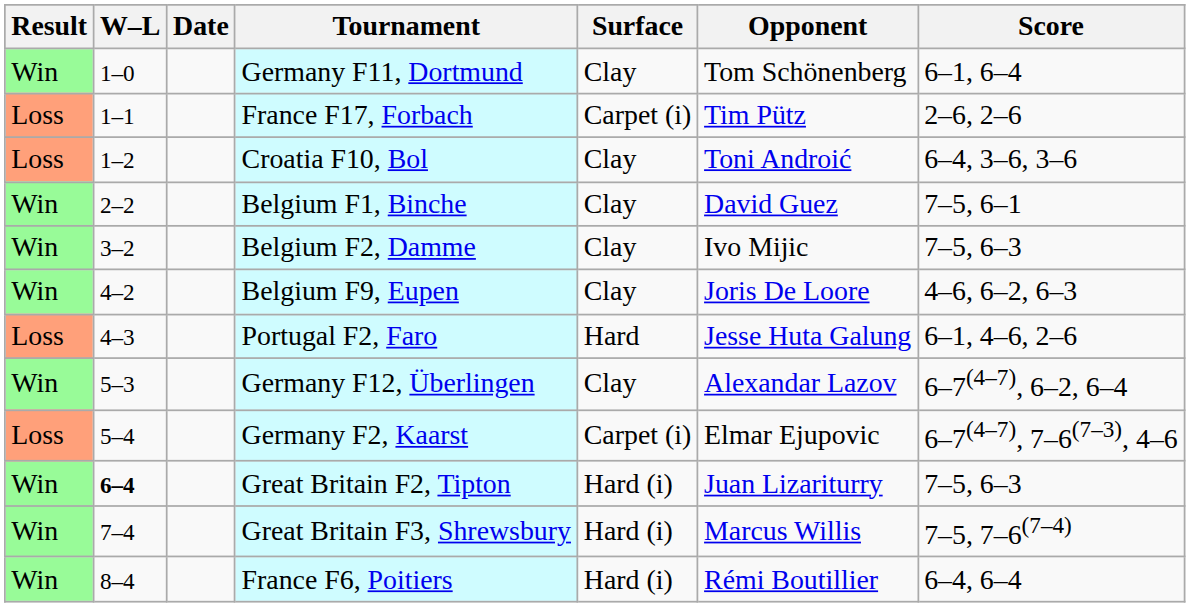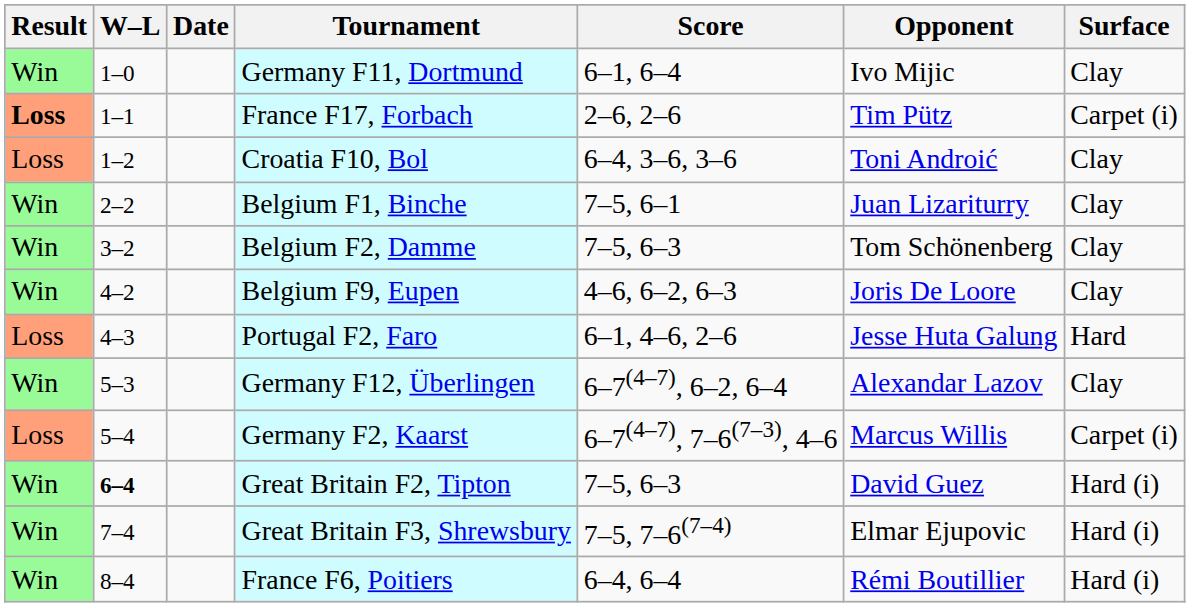 <table class="sortable wikitable nowrap">
 <tr>
 <th>Result</th>
 <th class="unsortable">W–L</th>
 <th>Date</th>
 <th>Tournament</th>
+<th class="unsortable">Score</th>
+<th>Opponent</th>
 <th>Surface</th>
-<th>Opponent</th>
-<th class="unsortable">Score</th>
 </tr>
 <tr>
 <td bgcolor=98fb98>Win</td>
 <td><small>1–0</small></td>
 <td></td>
 <td bgcolor=cffcff>Germany F11, <a href='#'>Dortmund</a></td>
+<td>6–1, 6–4</td>
+<td> Ivo Mijic</td>
 <td>Clay</td>
-<td> Tom Schönenberg</td>
-<td>6–1, 6–4</td>
 </tr>
 <tr>
-<td bgcolor=ffa07a>Loss</td>
+<td bgcolor=ffa07a><strong>Loss</strong></td>
 <td><small>1–1</small></td>
 <td></td>
 <td bgcolor=cffcff>France F17, <a href='#'>Forbach</a></td>
+<td>2–6, 2–6</td>
+<td> <a href='#'>Tim Pütz</a></td>
 <td>Carpet (i)</td>
-<td> <a href='#'>Tim Pütz</a></td>
-<td>2–6, 2–6</td>
 </tr>
 <tr>
 <td bgcolor=ffa07a>Loss</td>
 <td><small>1–2</small></td>
 <td></td>
 <td bgcolor=cffcff>Croatia F10, <a href='#'>Bol</a></td>
+<td>6–4, 3–6, 3–6</td>
+<td> <a href='#'>Toni Androić</a></td>
 <td>Clay</td>
-<td> <a href='#'>Toni Androić</a></td>
-<td>6–4, 3–6, 3–6</td>
 </tr>
 <tr>
 <td bgcolor=98fb98>Win</td>
 <td><small>2–2</small></td>
 <td></td>
 <td bgcolor=cffcff>Belgium F1, <a href='#'>Binche</a></td>
+<td>7–5, 6–1</td>
+<td> <a href='#'>Juan Lizariturry</a></td>
 <td>Clay</td>
-<td> <a href='#'>David Guez</a></td>
-<td>7–5, 6–1</td>
 </tr>
 <tr>
 <td bgcolor=98fb98>Win</td>
 <td><small>3–2</small></td>
 <td></td>
 <td bgcolor=cffcff>Belgium F2, <a href='#'>Damme</a></td>
+<td>7–5, 6–3</td>
+<td> Tom Schönenberg</td>
 <td>Clay</td>
-<td> Ivo Mijic</td>
-<td>7–5, 6–3</td>
 </tr>
 <tr>
 <td bgcolor=98fb98>Win</td>
 <td><small>4–2</small></td>
 <td></td>
 <td bgcolor=cffcff>Belgium F9, <a href='#'>Eupen</a></td>
+<td>4–6, 6–2, 6–3</td>
+<td> <a href='#'>Joris De Loore</a></td>
 <td>Clay</td>
-<td> <a href='#'>Joris De Loore</a></td>
-<td>4–6, 6–2, 6–3</td>
 </tr>
 <tr>
 <td bgcolor=ffa07a>Loss</td>
 <td><small>4–3</small></td>
 <td></td>
 <td bgcolor=cffcff>Portugal F2, <a href='#'>Faro</a></td>
+<td>6–1, 4–6, 2–6</td>
+<td nowrap> <a href='#'>Jesse Huta Galung</a></td>
 <td>Hard</td>
-<td nowrap> <a href='#'>Jesse Huta Galung</a></td>
-<td>6–1, 4–6, 2–6</td>
 </tr>
 <tr>
 <td bgcolor=98fb98>Win</td>
 <td><small>5–3</small></td>
 <td></td>
 <td bgcolor=cffcff>Germany F12, <a href='#'>Überlingen</a></td>
+<td>6–7<sup>(4–7)</sup>, 6–2, 6–4</td>
+<td> <a href='#'>Alexandar Lazov</a></td>
 <td>Clay</td>
-<td> <a href='#'>Alexandar Lazov</a></td>
-<td>6–7<sup>(4–7)</sup>, 6–2, 6–4</td>
 </tr>
 <tr>
 <td bgcolor=ffa07a>Loss</td>
 <td><small>5–4</small></td>
 <td></td>
 <td bgcolor=cffcff>Germany F2, <a href='#'>Kaarst</a></td>
+<td nowrap>6–7<sup>(4–7)</sup>, 7–6<sup>(7–3)</sup>, 4–6</td>
+<td> <a href='#'>Marcus Willis</a></td>
 <td>Carpet (i)</td>
-<td> Elmar Ejupovic</td>
-<td nowrap>6–7<sup>(4–7)</sup>, 7–6<sup>(7–3)</sup>, 4–6</td>
 </tr>
 <tr>
 <td bgcolor=98fb98>Win</td>
 <td><strong><small>6–4</small></strong></td>
 <td></td>
 <td bgcolor=cffcff>Great Britain F2, <a href='#'>Tipton</a></td>
+<td>7–5, 6–3</td>
+<td> <a href='#'>David Guez</a></td>
 <td>Hard (i)</td>
-<td> <a href='#'>Juan Lizariturry</a></td>
-<td>7–5, 6–3</td>
 </tr>
 <tr>
 <td bgcolor=98fb98>Win</td>
 <td><small>7–4</small></td>
 <td></td>
 <td bgcolor=cffcff nowrap>Great Britain F3, <a href='#'>Shrewsbury</a></td>
+<td>7–5, 7–6<sup>(7–4)</sup></td>
+<td> Elmar Ejupovic</td>
 <td>Hard (i)</td>
-<td> <a href='#'>Marcus Willis</a></td>
-<td>7–5, 7–6<sup>(7–4)</sup></td>
 </tr>
 <tr>
 <td bgcolor=98fb98>Win</td>
 <td><small>8–4</small></td>
 <td></td>
 <td bgcolor=cffcff>France F6, <a href='#'>Poitiers</a></td>
+<td>6–4, 6–4</td>
+<td> <a href='#'>Rémi Boutillier</a></td>
 <td>Hard (i)</td>
-<td> <a href='#'>Rémi Boutillier</a></td>
-<td>6–4, 6–4</td>
 </tr>
 </table>
